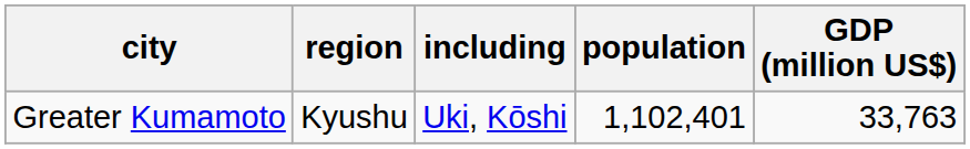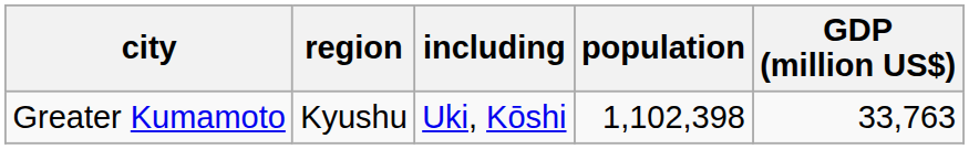 <table class="wikitable">
 <tr>
 <th>city</th>
 <th>region</th>
 <th>including</th>
 <th>population</th>
 <th>GDP<br>(million US$)</th>
 </tr>
 <tr>
 <td>Greater <a href='#'>Kumamoto</a></td>
 <td>Kyushu</td>
 <td><a href='#'>Uki</a>, <a href='#'>Kōshi</a></td>
-<td style="text-align:right;">1,102,401</td>
+<td style="text-align:right;">1,102,398</td>
 <td style="text-align:right;">33,763</td>
 </tr>
 </table>
